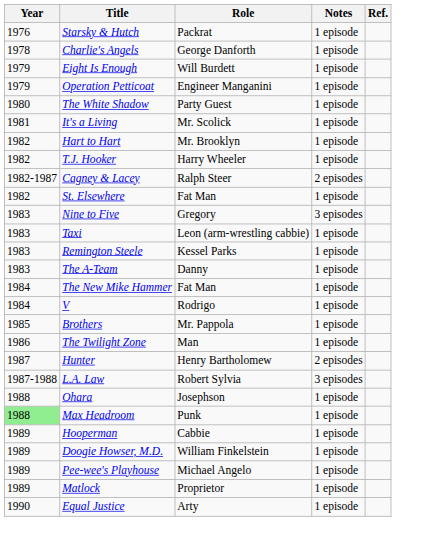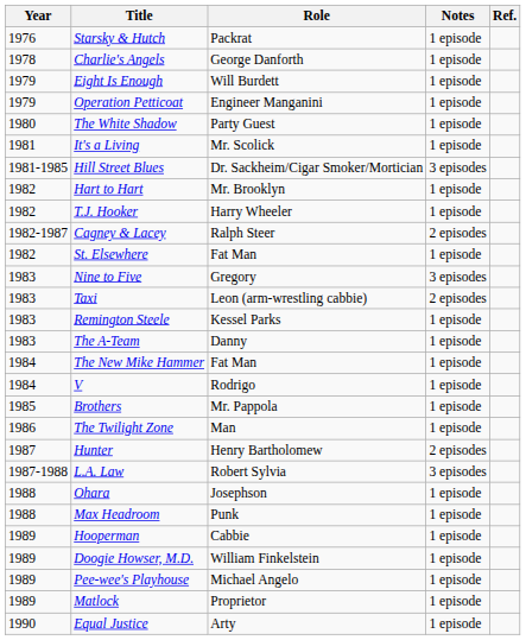 <table class="wikitable">
 <tr>
 <th>Year</th>
 <th>Title</th>
 <th>Role</th>
 <th>Notes</th>
 <th>Ref.</th>
 </tr>
 <tr>
 <td>1976</td>
 <td><em><a href='#'>Starsky & Hutch</a></em></td>
 <td>Packrat</td>
 <td>1 episode</td>
 <td></td>
 </tr>
 <tr>
 <td>1978</td>
 <td><em><a href='#'>Charlie's Angels</a></em></td>
 <td>George Danforth</td>
 <td>1 episode</td>
 <td></td>
 </tr>
 <tr>
 <td>1979</td>
 <td><em><a href='#'>Eight Is Enough</a></em></td>
 <td>Will Burdett</td>
 <td>1 episode</td>
 <td></td>
 </tr>
 <tr>
 <td>1979</td>
 <td><em><a href='#'>Operation Petticoat</a></em></td>
 <td>Engineer Manganini</td>
 <td>1 episode</td>
 <td></td>
 </tr>
 <tr>
 <td>1980</td>
 <td><em><a href='#'>The White Shadow</a></em></td>
 <td>Party Guest</td>
 <td>1 episode</td>
 <td></td>
 </tr>
 <tr>
 <td>1981</td>
 <td><em><a href='#'>It's a Living</a></em></td>
 <td>Mr. Scolick</td>
 <td>1 episode</td>
 <td></td>
 </tr>
 <tr>
+<td>1981-1985</td>
+<td><em><a href='#'>Hill Street Blues</a></em></td>
+<td>Dr. Sackheim/Cigar Smoker/Mortician</td>
+<td>3 episodes</td>
+<td></td>
+</tr>
+<tr>
 <td>1982</td>
 <td><em><a href='#'>Hart to Hart</a></em></td>
 <td>Mr. Brooklyn</td>
 <td>1 episode</td>
 <td></td>
 </tr>
 <tr>
 <td>1982</td>
 <td><em><a href='#'>T.J. Hooker</a></em></td>
 <td>Harry Wheeler</td>
 <td>1 episode</td>
 <td></td>
 </tr>
 <tr>
 <td>1982-1987</td>
 <td><em><a href='#'>Cagney & Lacey</a></em></td>
 <td>Ralph Steer</td>
 <td>2 episodes</td>
 <td></td>
 </tr>
 <tr>
 <td>1982</td>
 <td><em><a href='#'>St. Elsewhere</a></em></td>
 <td>Fat Man</td>
 <td>1 episode</td>
 <td></td>
 </tr>
 <tr>
 <td>1983</td>
 <td><em><a href='#'>Nine to Five</a></em></td>
 <td>Gregory</td>
 <td>3 episodes</td>
 <td></td>
 </tr>
 <tr>
 <td>1983</td>
 <td><em><a href='#'>Taxi</a></em></td>
 <td>Leon (arm-wrestling cabbie)</td>
-<td>1 episode</td>
+<td>2 episodes</td>
 <td></td>
 </tr>
 <tr>
 <td>1983</td>
 <td><em><a href='#'>Remington Steele</a></em></td>
 <td>Kessel Parks</td>
 <td>1 episode</td>
 <td></td>
 </tr>
 <tr>
 <td>1983</td>
 <td><em><a href='#'>The A-Team</a></em></td>
 <td>Danny</td>
 <td>1 episode</td>
 <td></td>
 </tr>
 <tr>
 <td>1984</td>
 <td><em><a href='#'>The New Mike Hammer</a></em></td>
 <td>Fat Man</td>
 <td>1 episode</td>
 <td></td>
 </tr>
 <tr>
 <td>1984</td>
 <td><em><a href='#'>V</a></em></td>
 <td>Rodrigo</td>
 <td>1 episode</td>
 <td></td>
 </tr>
 <tr>
 <td>1985</td>
 <td><em><a href='#'>Brothers</a></em></td>
 <td>Mr. Pappola</td>
 <td>1 episode</td>
 <td></td>
 </tr>
 <tr>
 <td>1986</td>
 <td><em><a href='#'>The Twilight Zone</a></em></td>
 <td>Man</td>
 <td>1 episode</td>
 <td></td>
 </tr>
 <tr>
 <td>1987</td>
 <td><em><a href='#'>Hunter</a></em></td>
 <td>Henry Bartholomew</td>
 <td>2 episodes</td>
 <td></td>
 </tr>
 <tr>
 <td>1987-1988</td>
 <td><em><a href='#'>L.A. Law</a></em></td>
 <td>Robert Sylvia</td>
 <td>3 episodes</td>
 <td></td>
 </tr>
 <tr>
 <td>1988</td>
 <td><em><a href='#'>Ohara</a></em></td>
 <td>Josephson</td>
 <td>1 episode</td>
 <td></td>
 </tr>
 <tr>
-<td style="background: lightgreen;">1988</td>
+<td>1988</td>
 <td><em><a href='#'>Max Headroom</a></em></td>
 <td>Punk</td>
 <td>1 episode</td>
 <td></td>
 </tr>
 <tr>
 <td>1989</td>
 <td><em><a href='#'>Hooperman</a></em></td>
 <td>Cabbie</td>
 <td>1 episode</td>
 <td></td>
 </tr>
 <tr>
 <td>1989</td>
 <td><em><a href='#'>Doogie Howser, M.D.</a></em></td>
 <td>William Finkelstein</td>
 <td>1 episode</td>
 <td></td>
 </tr>
 <tr>
 <td>1989</td>
 <td><em><a href='#'>Pee-wee's Playhouse</a></em></td>
 <td>Michael Angelo</td>
 <td>1 episode</td>
 <td></td>
 </tr>
 <tr>
 <td>1989</td>
 <td><em><a href='#'>Matlock</a></em></td>
 <td>Proprietor</td>
 <td>1 episode</td>
 <td></td>
 </tr>
 <tr>
 <td>1990</td>
 <td><em><a href='#'>Equal Justice</a></em></td>
 <td>Arty</td>
 <td>1 episode</td>
 <td></td>
 </tr>
 </table>
